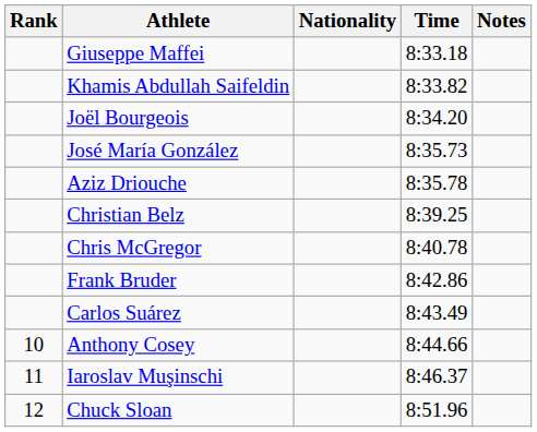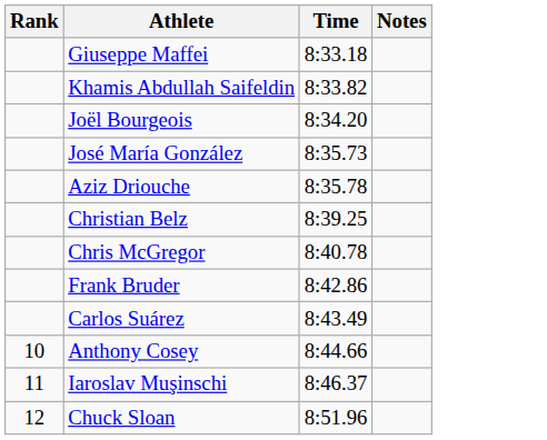 <table class="wikitable sortable" style="text-align:center">
 <tr>
 <th>Rank</th>
 <th>Athlete</th>
-<th>Nationality</th>
 <th>Time</th>
 <th>Notes</th>
 </tr>
 <tr>
 <td></td>
 <td align=left><a href='#'>Giuseppe Maffei</a></td>
-<td align=left></td>
 <td>8:33.18</td>
 <td></td>
 </tr>
 <tr>
 <td></td>
 <td align=left><a href='#'>Khamis Abdullah Saifeldin</a></td>
-<td align=left></td>
 <td>8:33.82</td>
 <td></td>
 </tr>
 <tr>
 <td></td>
 <td align=left><a href='#'>Joël Bourgeois</a></td>
-<td align=left></td>
 <td>8:34.20</td>
 <td></td>
 </tr>
 <tr>
 <td></td>
 <td align=left><a href='#'>José María González</a></td>
-<td align=left></td>
 <td>8:35.73</td>
 <td></td>
 </tr>
 <tr>
 <td></td>
 <td align=left><a href='#'>Aziz Driouche</a></td>
-<td align=left></td>
 <td>8:35.78</td>
 <td></td>
 </tr>
 <tr>
 <td></td>
 <td align=left><a href='#'>Christian Belz</a></td>
-<td align=left></td>
 <td>8:39.25</td>
 <td></td>
 </tr>
 <tr>
 <td></td>
 <td align=left><a href='#'>Chris McGregor</a></td>
-<td align=left></td>
 <td>8:40.78</td>
 <td></td>
 </tr>
 <tr>
 <td></td>
 <td align=left><a href='#'>Frank Bruder</a></td>
-<td align=left></td>
 <td>8:42.86</td>
 <td></td>
 </tr>
 <tr>
 <td></td>
 <td align=left><a href='#'>Carlos Suárez</a></td>
-<td align=left></td>
 <td>8:43.49</td>
 <td></td>
 </tr>
 <tr>
 <td>10</td>
 <td align=left><a href='#'>Anthony Cosey</a></td>
-<td align=left></td>
 <td>8:44.66</td>
 <td></td>
 </tr>
 <tr>
 <td>11</td>
 <td align=left><a href='#'>Iaroslav Muşinschi</a></td>
-<td align=left></td>
 <td>8:46.37</td>
 <td></td>
 </tr>
 <tr>
 <td>12</td>
 <td align=left><a href='#'>Chuck Sloan</a></td>
-<td align=left></td>
 <td>8:51.96</td>
 <td></td>
 </tr>
 </table>
